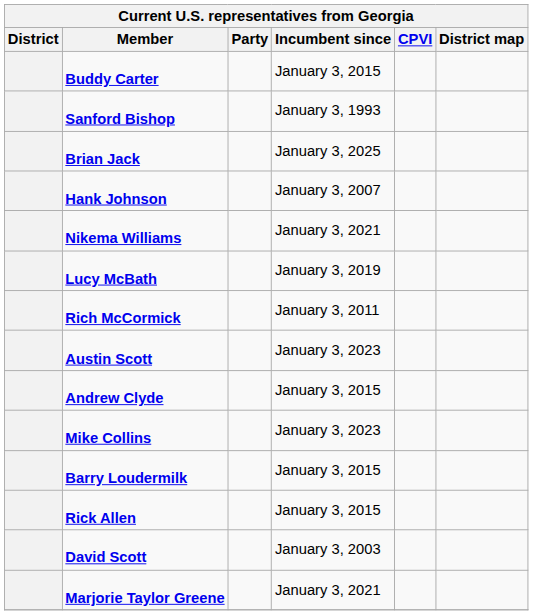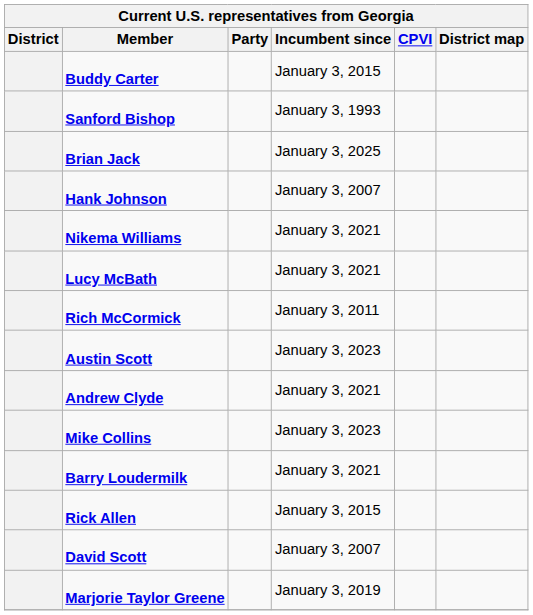 <table class="wikitable sticky-header-multi sortable">
 <tr>
 <th colspan=6>Current U.S. representatives from Georgia</th>
 </tr>
 <tr>
 <th>District</th>
 <th>Member<br></th>
 <th>Party</th>
 <th data-sort-type="date">Incumbent since</th>
 <th data-sort-type="number"><a href='#'>CPVI</a><br></th>
 <th class="unsortable">District map</th>
 </tr>
 <tr>
 <th></th>
 <td data-sort-value="Carter, Buddy"><br><strong><a href='#'>Buddy Carter</a></strong><br></td>
 <td></td>
 <td>January 3, 2015</td>
 <td></td>
 <td></td>
 </tr>
 <tr>
 <th></th>
 <td data-sort-value="Bishop, Sanford"><br><strong><a href='#'>Sanford Bishop</a></strong><br></td>
 <td></td>
 <td>January 3, 1993</td>
 <td></td>
 <td></td>
 </tr>
 <tr>
 <th></th>
 <td data-sort-value="Jack, Brian"><br><strong><a href='#'>Brian Jack</a></strong><br></td>
 <td></td>
 <td>January 3, 2025</td>
 <td></td>
 <td></td>
 </tr>
 <tr>
 <th></th>
 <td data-sort-value="Johnson, Hank"><br><strong><a href='#'>Hank Johnson</a></strong><br></td>
 <td></td>
 <td>January 3, 2007</td>
 <td></td>
 <td></td>
 </tr>
 <tr>
 <th></th>
 <td data-sort-value="Williams, Nikema"><br><strong><a href='#'>Nikema Williams</a></strong><br></td>
 <td></td>
 <td>January 3, 2021</td>
 <td></td>
 <td></td>
 </tr>
 <tr>
 <th></th>
 <td data-sort-value="McBath, Lucy"><br><strong><a href='#'>Lucy McBath</a></strong><br></td>
 <td></td>
-<td>January 3, 2019</td>
+<td>January 3, 2021</td>
 <td></td>
 <td></td>
 </tr>
 <tr>
 <th></th>
 <td data-sort-value="McCormick, Rich"><br><strong><a href='#'>Rich McCormick</a></strong><br></td>
 <td></td>
 <td>January 3, 2011</td>
 <td></td>
 <td></td>
 </tr>
 <tr>
 <th></th>
 <td data-sort-value="Scott, Austin"><br><strong><a href='#'>Austin Scott</a></strong><br></td>
 <td></td>
 <td>January 3, 2023</td>
 <td></td>
 <td></td>
 </tr>
 <tr>
 <th></th>
 <td data-sort-value="Clyde, Andrew"><br><strong><a href='#'>Andrew Clyde</a></strong><br></td>
 <td></td>
-<td>January 3, 2015</td>
+<td>January 3, 2021</td>
 <td></td>
 <td></td>
 </tr>
 <tr>
 <th></th>
 <td data-sort-value="Collins, Mike"><br><strong><a href='#'>Mike Collins</a></strong><br></td>
 <td></td>
 <td>January 3, 2023</td>
 <td></td>
 <td></td>
 </tr>
 <tr>
 <th></th>
 <td data-sort-value="Loudermilk, Barry"><br><strong><a href='#'>Barry Loudermilk</a></strong><br></td>
 <td></td>
-<td>January 3, 2015</td>
+<td>January 3, 2021</td>
 <td></td>
 <td></td>
 </tr>
 <tr>
 <th></th>
 <td data-sort-value="Allen, Rick"><br><strong><a href='#'>Rick Allen</a></strong><br></td>
 <td></td>
 <td>January 3, 2015</td>
 <td></td>
 <td></td>
 </tr>
 <tr>
 <th></th>
 <td data-sort-value="Scott, David"><br><strong><a href='#'>David Scott</a></strong><br></td>
 <td></td>
-<td>January 3, 2003</td>
+<td>January 3, 2007</td>
 <td></td>
 <td></td>
 </tr>
 <tr>
 <th></th>
 <td data-sort-value="Greene, Marjorie Taylor"><br><strong><a href='#'>Marjorie Taylor Greene</a></strong><br></td>
 <td></td>
-<td>January 3, 2021</td>
+<td>January 3, 2019</td>
 <td></td>
 <td></td>
 </tr>
 <tr>
 </tr>
 </table>
